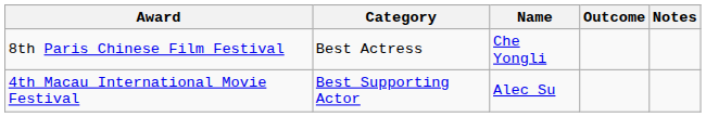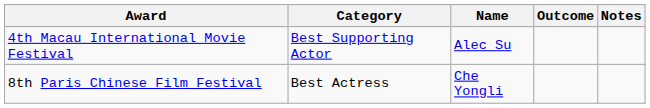 <table class=wikitable>
 <tr>
 <th>Award</th>
 <th>Category</th>
 <th>Name</th>
 <th>Outcome</th>
 <th>Notes</th>
 </tr>
 <tr>
+<td rowspan=1><a href='#'>4th Macau International Movie Festival</a></td>
+<td><a href='#'>Best Supporting Actor</a></td>
+<td><a href='#'>Alec Su</a></td>
+<td></td>
+<td></td>
+</tr>
+<tr>
 <td rowspan=1>8th <a href='#'>Paris Chinese Film Festival</a></td>
 <td>Best Actress</td>
 <td><a href='#'>Che Yongli</a></td>
 <td></td>
 <td></td>
 </tr>
-<tr>
-<td rowspan=1><a href='#'>4th Macau International Movie Festival</a></td>
-<td><a href='#'>Best Supporting Actor</a></td>
-<td><a href='#'>Alec Su</a></td>
-<td></td>
-<td></td>
-</tr>
 </table>
